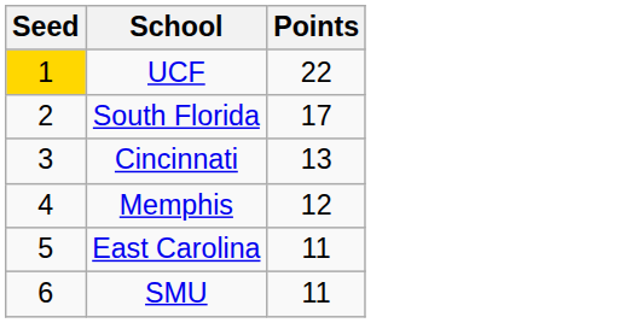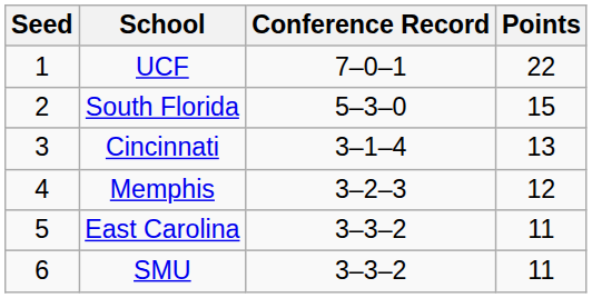 <table class="wikitable" style="text-align:center">
 <tr>
 <th>Seed</th>
 <th>School</th>
+<th>Conference Record</th>
 <th>Points</th>
 </tr>
 <tr>
-<td style="background: gold;">1</td>
+<td>1</td>
 <td><a href='#'>UCF</a></td>
+<td>7–0–1</td>
 <td>22</td>
 </tr>
 <tr>
 <td>2</td>
 <td><a href='#'>South Florida</a></td>
-<td>17</td>
+<td>5–3–0</td>
+<td>15</td>
 </tr>
 <tr>
 <td>3</td>
 <td><a href='#'>Cincinnati</a></td>
+<td>3–1–4</td>
 <td>13</td>
 </tr>
 <tr>
 <td>4</td>
 <td><a href='#'>Memphis</a></td>
+<td>3–2–3</td>
 <td>12</td>
 </tr>
 <tr>
 <td>5</td>
 <td><a href='#'>East Carolina</a></td>
+<td>3–3–2</td>
 <td>11</td>
 </tr>
 <tr>
 <td>6</td>
 <td><a href='#'>SMU</a></td>
+<td>3–3–2</td>
 <td>11</td>
 </tr>
 </table>
